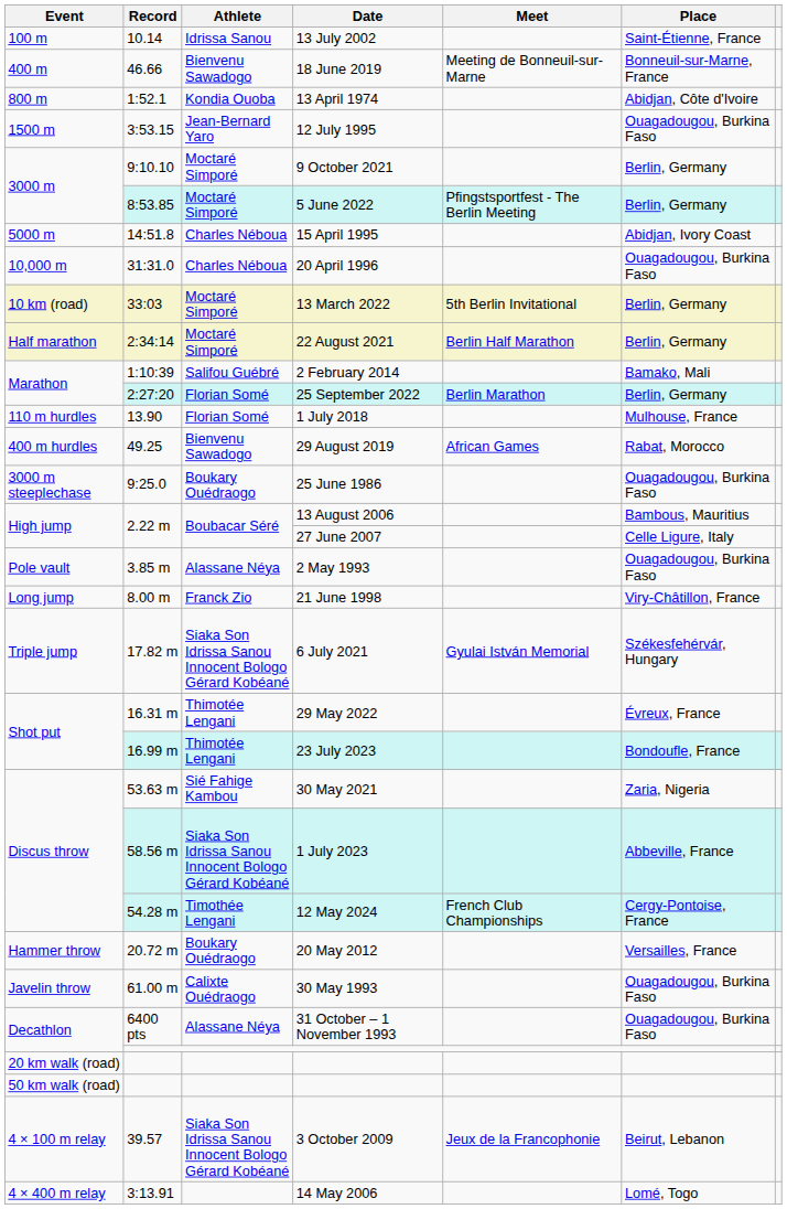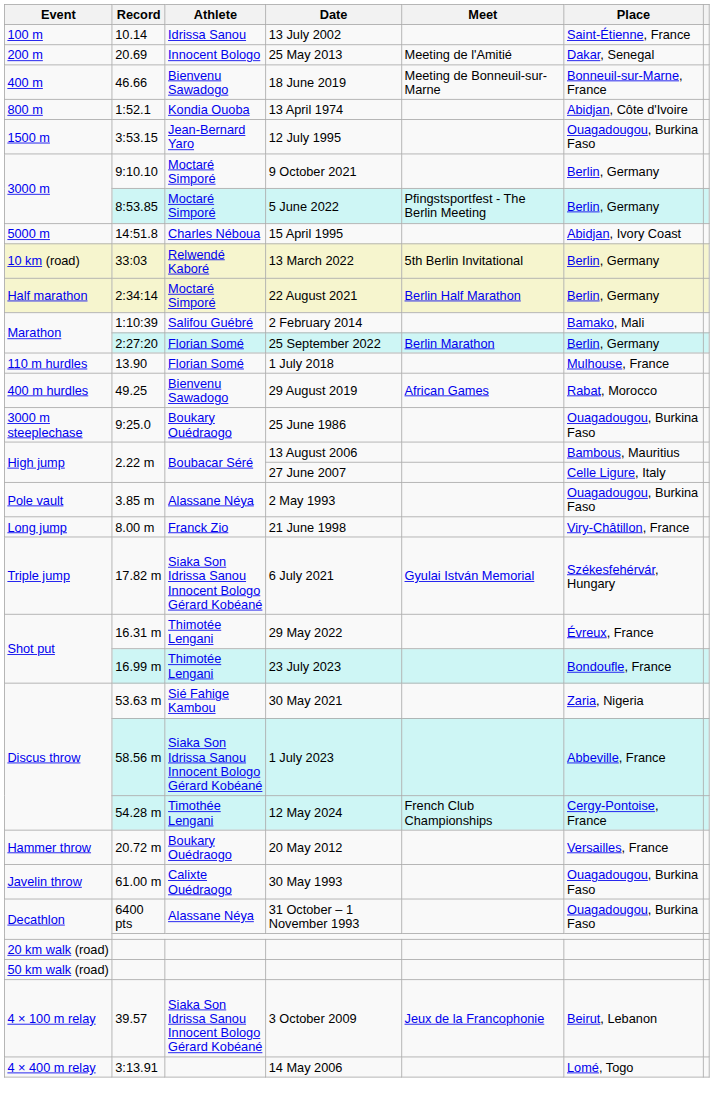 <table class="wikitable" style="font-size:95%; width: 95%;">
 <tr>
 <th>Event</th>
 <th>Record</th>
 <th>Athlete</th>
 <th>Date</th>
 <th>Meet</th>
 <th>Place</th>
 <th></th>
 </tr>
 <tr>
 <td><a href='#'>100 m</a></td>
 <td>10.14 </td>
 <td><a href='#'>Idrissa Sanou</a></td>
 <td>13 July 2002</td>
 <td></td>
 <td><a href='#'>Saint-Étienne</a>, France</td>
+<td></td>
+</tr>
+<tr>
+<td><a href='#'>200 m</a></td>
+<td>20.69 </td>
+<td><a href='#'>Innocent Bologo</a></td>
+<td>25 May 2013</td>
+<td>Meeting de l'Amitié</td>
+<td><a href='#'>Dakar</a>, Senegal</td>
 <td></td>
 </tr>
 <tr>
 <td><a href='#'>400 m</a></td>
 <td>46.66</td>
 <td><a href='#'>Bienvenu Sawadogo</a></td>
 <td>18 June 2019</td>
 <td>Meeting de Bonneuil-sur-Marne</td>
 <td><a href='#'>Bonneuil-sur-Marne</a>, France</td>
 <td></td>
 </tr>
 <tr>
 <td><a href='#'>800 m</a></td>
 <td>1:52.1 </td>
 <td><a href='#'>Kondia Ouoba</a></td>
 <td>13 April 1974</td>
 <td></td>
 <td><a href='#'>Abidjan</a>, Côte d'Ivoire</td>
 <td></td>
 </tr>
 <tr>
 <td><a href='#'>1500 m</a></td>
 <td>3:53.15</td>
 <td><a href='#'>Jean-Bernard Yaro</a></td>
 <td>12 July 1995</td>
 <td></td>
 <td><a href='#'>Ouagadougou</a>, Burkina Faso</td>
 <td></td>
 </tr>
 <tr>
 <td rowspan=2><a href='#'>3000 m</a></td>
 <td>9:10.10</td>
 <td><a href='#'>Moctaré Simporé</a></td>
 <td>9 October 2021</td>
 <td></td>
 <td><a href='#'>Berlin</a>, Germany</td>
 <td></td>
 </tr>
 <tr bgcolor=#CEF6F5>
 <td>8:53.85</td>
 <td><a href='#'>Moctaré Simporé</a></td>
 <td>5 June 2022</td>
 <td>Pfingstsportfest - The Berlin Meeting</td>
 <td><a href='#'>Berlin</a>, Germany</td>
 <td></td>
 </tr>
 <tr>
 <td><a href='#'>5000 m</a></td>
 <td>14:51.8 </td>
 <td><a href='#'>Charles Néboua</a></td>
 <td>15 April 1995</td>
 <td></td>
 <td><a href='#'>Abidjan</a>, Ivory Coast</td>
 <td></td>
 </tr>
-<tr>
-<td><a href='#'>10,000 m</a></td>
-<td>31:31.0 </td>
-<td><a href='#'>Charles Néboua</a></td>
-<td>20 April 1996</td>
-<td></td>
-<td><a href='#'>Ouagadougou</a>, Burkina Faso</td>
-<td></td>
-</tr>
 <tr style="background:#f6F5CE;">
 <td><a href='#'>10 km</a> (road)</td>
 <td>33:03</td>
-<td><a href='#'>Moctaré Simporé</a></td>
+<td><a href='#'>Relwendé Kaboré</a></td>
 <td>13 March 2022</td>
 <td>5th Berlin Invitational</td>
 <td><a href='#'>Berlin</a>, Germany</td>
 <td></td>
 </tr>
 <tr style="background:#f6F5CE;">
 <td><a href='#'>Half marathon</a></td>
 <td>2:34:14</td>
 <td><a href='#'>Moctaré Simporé</a></td>
 <td>22 August 2021</td>
 <td><a href='#'>Berlin Half Marathon</a></td>
 <td><a href='#'>Berlin</a>, Germany</td>
 <td></td>
 </tr>
 <tr>
 <td rowspan=2><a href='#'>Marathon</a></td>
 <td>1:10:39</td>
 <td><a href='#'>Salifou Guébré</a></td>
 <td>2 February 2014</td>
 <td></td>
 <td><a href='#'>Bamako</a>, Mali</td>
 <td></td>
 </tr>
 <tr bgcolor=#CEF6F5>
 <td>2:27:20</td>
 <td><a href='#'>Florian Somé</a></td>
 <td>25 September 2022</td>
 <td><a href='#'>Berlin Marathon</a></td>
 <td><a href='#'>Berlin</a>, Germany</td>
 <td></td>
 </tr>
 <tr>
 <td><a href='#'>110 m hurdles</a></td>
 <td>13.90 </td>
 <td><a href='#'>Florian Somé</a></td>
 <td>1 July 2018</td>
 <td></td>
 <td><a href='#'>Mulhouse</a>, France</td>
 <td></td>
 </tr>
 <tr>
 <td><a href='#'>400 m hurdles</a></td>
 <td>49.25</td>
 <td><a href='#'>Bienvenu Sawadogo</a></td>
 <td>29 August 2019</td>
 <td><a href='#'>African Games</a></td>
 <td><a href='#'>Rabat</a>, Morocco</td>
 <td></td>
 </tr>
 <tr>
 <td><a href='#'>3000 m steeplechase</a></td>
 <td>9:25.0 </td>
 <td><a href='#'>Boukary Ouédraogo</a></td>
 <td>25 June 1986</td>
 <td></td>
 <td><a href='#'>Ouagadougou</a>, Burkina Faso</td>
 <td></td>
 </tr>
 <tr>
 <td rowspan=2><a href='#'>High jump</a></td>
 <td rowspan=2>2.22 m</td>
 <td rowspan=2><a href='#'>Boubacar Séré</a></td>
 <td>13 August 2006</td>
 <td></td>
 <td><a href='#'>Bambous</a>, Mauritius</td>
 <td></td>
 </tr>
 <tr>
 <td>27 June 2007</td>
 <td></td>
 <td><a href='#'>Celle Ligure</a>, Italy</td>
 <td></td>
 </tr>
 <tr>
 <td><a href='#'>Pole vault</a></td>
 <td>3.85 m</td>
 <td><a href='#'>Alassane Néya</a></td>
 <td>2 May 1993</td>
 <td></td>
 <td><a href='#'>Ouagadougou</a>, Burkina Faso</td>
 <td></td>
 </tr>
 <tr>
 <td><a href='#'>Long jump</a></td>
 <td>8.00 m </td>
 <td><a href='#'>Franck Zio</a></td>
 <td>21 June 1998</td>
 <td></td>
 <td><a href='#'>Viry-Châtillon</a>, France</td>
 <td></td>
 </tr>
 <tr>
 <td><a href='#'>Triple jump</a></td>
 <td>17.82 m </td>
 <td><br><a href='#'>Siaka Son</a><br><a href='#'>Idrissa Sanou</a><br><a href='#'>Innocent Bologo</a><br><a href='#'>Gérard Kobéané</a></td>
 <td>6 July 2021</td>
 <td><a href='#'>Gyulai István Memorial</a></td>
 <td><a href='#'>Székesfehérvár</a>, Hungary</td>
 <td></td>
 </tr>
 <tr>
 <td rowspan=2><a href='#'>Shot put</a></td>
 <td>16.31 m</td>
 <td><a href='#'>Thimotée Lengani</a></td>
 <td>29 May 2022</td>
 <td></td>
 <td><a href='#'>Évreux</a>, France</td>
 <td></td>
 </tr>
 <tr bgcolor=#CEF6F5>
 <td>16.99 m</td>
 <td><a href='#'>Thimotée Lengani</a></td>
 <td>23 July 2023</td>
 <td></td>
 <td><a href='#'>Bondoufle</a>, France</td>
 <td></td>
 </tr>
 <tr>
 <td rowspan=3><a href='#'>Discus throw</a></td>
 <td>53.63 m</td>
 <td><a href='#'>Sié Fahige Kambou</a></td>
 <td>30 May 2021</td>
 <td></td>
 <td><a href='#'>Zaria</a>, Nigeria</td>
 <td></td>
 </tr>
 <tr bgcolor=#CEF6F5>
 <td>58.56 m</td>
 <td><br><a href='#'>Siaka Son</a><br><a href='#'>Idrissa Sanou</a><br><a href='#'>Innocent Bologo</a><br><a href='#'>Gérard Kobéané</a></td>
 <td>1 July 2023</td>
 <td></td>
 <td><a href='#'>Abbeville</a>, France</td>
 <td></td>
 </tr>
 <tr bgcolor=#CEF6F5>
 <td>54.28 m</td>
 <td><a href='#'>Timothée Lengani</a></td>
 <td>12 May 2024</td>
 <td>French Club Championships</td>
 <td><a href='#'>Cergy-Pontoise</a>, France</td>
 <td></td>
 </tr>
 <tr>
 <td><a href='#'>Hammer throw</a></td>
 <td>20.72 m</td>
 <td><a href='#'>Boukary Ouédraogo</a></td>
 <td>20 May 2012</td>
 <td></td>
 <td><a href='#'>Versailles</a>, France</td>
 <td></td>
 </tr>
 <tr>
 <td><a href='#'>Javelin throw</a></td>
 <td>61.00 m</td>
 <td><a href='#'>Calixte Ouédraogo</a></td>
 <td>30 May 1993</td>
 <td></td>
 <td><a href='#'>Ouagadougou</a>, Burkina Faso</td>
 <td></td>
 </tr>
 <tr>
 <td rowspan=2><a href='#'>Decathlon</a></td>
 <td>6400 pts </td>
 <td><a href='#'>Alassane Néya</a></td>
 <td>31 October – 1 November 1993</td>
 <td></td>
 <td><a href='#'>Ouagadougou</a>, Burkina Faso</td>
 <td></td>
 </tr>
 <tr>
 <td colspan=5></td>
 <td></td>
 </tr>
 <tr>
 <td><a href='#'>20 km walk</a> (road)</td>
 <td></td>
 <td></td>
 <td></td>
 <td></td>
 <td></td>
 <td></td>
 </tr>
 <tr>
 <td><a href='#'>50 km walk</a> (road)</td>
 <td></td>
 <td></td>
 <td></td>
 <td></td>
 <td></td>
 <td></td>
 </tr>
 <tr>
 <td><a href='#'>4 × 100 m relay</a></td>
 <td>39.57</td>
 <td><br><a href='#'>Siaka Son</a><br><a href='#'>Idrissa Sanou</a><br><a href='#'>Innocent Bologo</a><br><a href='#'>Gérard Kobéané</a></td>
 <td>3 October 2009</td>
 <td><a href='#'>Jeux de la Francophonie</a></td>
 <td><a href='#'>Beirut</a>, Lebanon</td>
 <td></td>
 </tr>
 <tr>
 <td><a href='#'>4 × 400 m relay</a></td>
 <td>3:13.91</td>
 <td></td>
 <td>14 May 2006</td>
 <td></td>
 <td><a href='#'>Lomé</a>, Togo</td>
 <td></td>
 </tr>
 </table>
